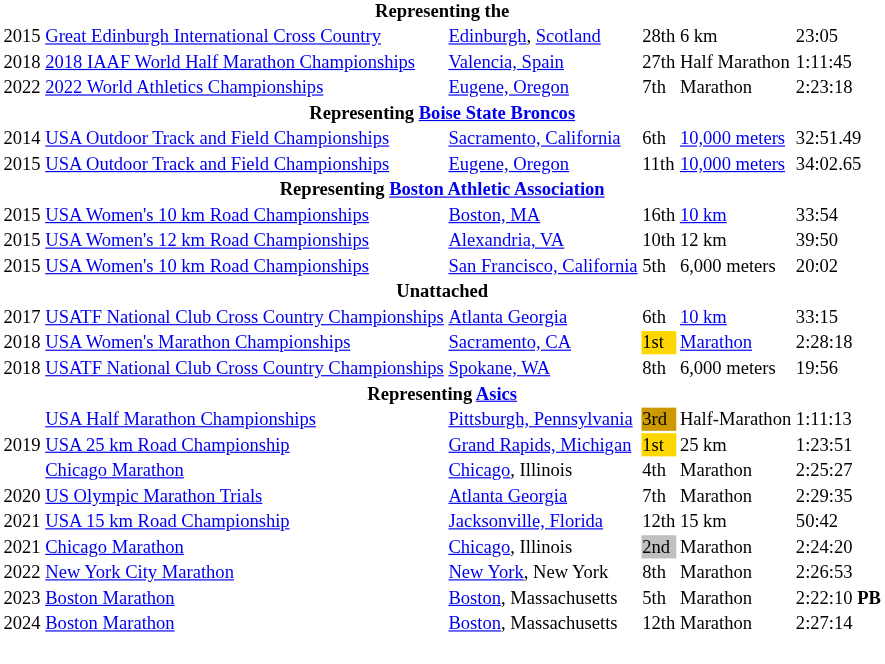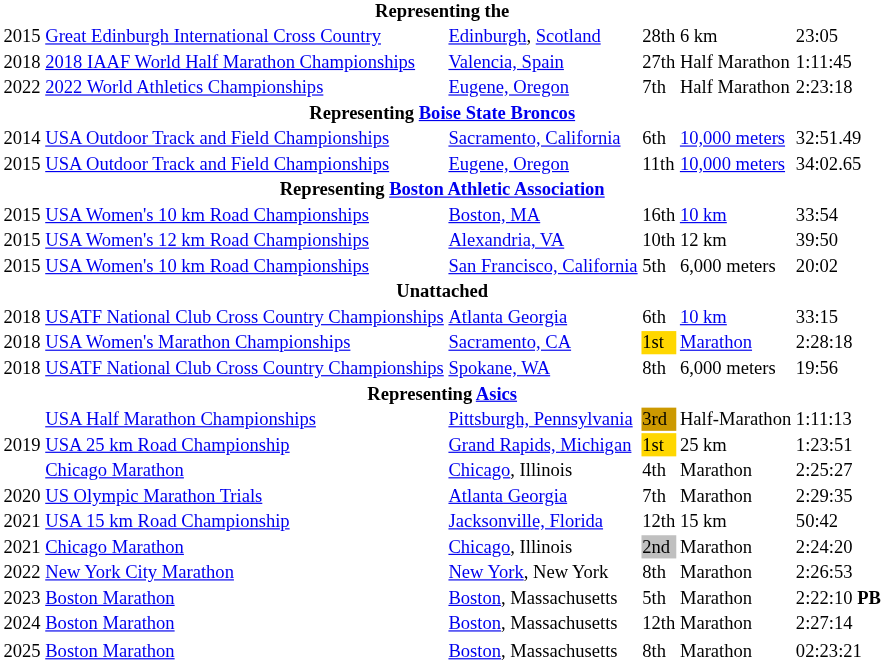 <table>
 <tr>
 <th colspan="6">Representing the </th>
 </tr>
 <tr>
 <td>2015</td>
 <td><a href='#'>Great Edinburgh International Cross Country</a></td>
 <td><a href='#'>Edinburgh</a>, <a href='#'>Scotland</a></td>
 <td>28th</td>
 <td>6 km</td>
 <td>23:05</td>
 </tr>
 <tr>
 <td>2018</td>
 <td><a href='#'>2018 IAAF World Half Marathon Championships</a></td>
 <td><a href='#'>Valencia, Spain</a></td>
 <td>27th</td>
 <td>Half Marathon</td>
 <td>1:11:45</td>
 </tr>
 <tr>
 <td>2022</td>
 <td><a href='#'>2022 World Athletics Championships</a></td>
 <td><a href='#'>Eugene, Oregon</a></td>
 <td>7th</td>
-<td>Marathon</td>
+<td>Half Marathon</td>
 <td>2:23:18  </td>
 </tr>
 <tr>
 <th colspan="6">Representing <a href='#'>Boise State Broncos</a></th>
 </tr>
 <tr>
 <td>2014</td>
 <td><a href='#'>USA Outdoor Track and Field Championships</a></td>
 <td><a href='#'>Sacramento, California</a></td>
 <td>6th</td>
 <td><a href='#'>10,000 meters</a></td>
 <td>32:51.49</td>
 </tr>
 <tr>
 <td>2015</td>
 <td><a href='#'>USA Outdoor Track and Field Championships</a></td>
 <td><a href='#'>Eugene, Oregon</a></td>
 <td>11th</td>
 <td><a href='#'>10,000 meters</a></td>
 <td>34:02.65</td>
 </tr>
 <tr>
 <th colspan="6">Representing <a href='#'>Boston Athletic Association</a></th>
 </tr>
 <tr>
 <td>2015</td>
 <td><a href='#'>USA Women's 10 km Road Championships</a></td>
 <td><a href='#'>Boston, MA</a></td>
 <td>16th</td>
 <td><a href='#'>10&nbsp;km</a></td>
 <td>33:54</td>
 </tr>
 <tr>
 <td>2015</td>
 <td><a href='#'>USA Women's 12 km Road Championships</a></td>
 <td><a href='#'>Alexandria, VA</a></td>
 <td>10th</td>
 <td>12 km</td>
 <td>39:50</td>
 </tr>
 <tr>
 <td>2015</td>
 <td><a href='#'>USA Women's 10 km Road Championships</a></td>
 <td><a href='#'>San Francisco, California</a></td>
 <td>5th</td>
 <td>6,000 meters</td>
 <td>20:02</td>
 </tr>
 <tr>
 <th colspan="6">Unattached</th>
 </tr>
 <tr>
-<td>2017</td>
+<td>2018</td>
 <td><a href='#'>USATF National Club Cross Country Championships</a></td>
 <td><a href='#'>Atlanta Georgia</a></td>
 <td>6th</td>
 <td><a href='#'>10&nbsp;km</a></td>
 <td>33:15</td>
 </tr>
 <tr>
 <td>2018</td>
 <td><a href='#'>USA Women's Marathon Championships</a></td>
 <td><a href='#'>Sacramento, CA</a></td>
 <td bgcolor=gold>1st</td>
 <td><a href='#'>Marathon</a></td>
 <td>2:28:18</td>
 </tr>
 <tr>
 <td>2018</td>
 <td><a href='#'>USATF National Club Cross Country Championships</a></td>
 <td><a href='#'>Spokane, WA</a></td>
 <td>8th</td>
 <td>6,000 meters</td>
 <td>19:56</td>
 </tr>
 <tr>
 <th colspan="6">Representing <a href='#'>Asics</a></th>
 </tr>
 <tr>
 <td rowspan=3>2019</td>
 <td><a href='#'>USA Half Marathon Championships</a></td>
 <td><a href='#'>Pittsburgh, Pennsylvania</a></td>
 <td bgcolor=cc9900>3rd</td>
 <td>Half-Marathon</td>
 <td>1:11:13</td>
 </tr>
 <tr>
 <td><a href='#'>USA 25 km Road Championship</a></td>
 <td><a href='#'>Grand Rapids, Michigan</a></td>
 <td bgcolor=gold>1st</td>
 <td>25 km</td>
 <td>1:23:51</td>
 </tr>
 <tr>
 <td><a href='#'>Chicago Marathon</a></td>
 <td><a href='#'>Chicago</a>, Illinois</td>
 <td>4th</td>
 <td>Marathon</td>
 <td>2:25:27</td>
 </tr>
 <tr>
 <td>2020</td>
 <td><a href='#'>US Olympic Marathon Trials</a></td>
 <td><a href='#'>Atlanta Georgia</a></td>
 <td>7th</td>
 <td>Marathon</td>
 <td>2:29:35</td>
 </tr>
 <tr>
 <td>2021</td>
 <td><a href='#'>USA 15 km Road Championship</a></td>
 <td><a href='#'>Jacksonville, Florida</a></td>
 <td>12th</td>
 <td>15 km</td>
 <td>50:42</td>
 </tr>
 <tr>
 <td>2021</td>
 <td><a href='#'>Chicago Marathon</a></td>
 <td><a href='#'>Chicago</a>, Illinois</td>
 <td bgcolor=silver>2nd</td>
 <td>Marathon</td>
 <td>2:24:20</td>
 </tr>
 <tr>
 <td>2022</td>
 <td><a href='#'>New York City Marathon</a></td>
 <td><a href='#'>New York</a>, New York</td>
 <td>8th</td>
 <td>Marathon</td>
 <td>2:26:53</td>
 </tr>
 <tr>
 <td>2023</td>
 <td><a href='#'>Boston Marathon</a></td>
 <td><a href='#'>Boston</a>, Massachusetts</td>
 <td>5th</td>
 <td>Marathon</td>
 <td>2:22:10 <strong>PB</strong></td>
 </tr>
 <tr>
 <td>2024</td>
 <td><a href='#'>Boston Marathon</a></td>
 <td><a href='#'>Boston</a>, Massachusetts</td>
 <td>12th</td>
 <td>Marathon</td>
 <td>2:27:14</td>
 </tr>
 <tr>
 </tr>
+<tr>
+<td>2025</td>
+<td><a href='#'>Boston Marathon</a></td>
+<td><a href='#'>Boston</a>, Massachusetts</td>
+<td>8th</td>
+<td>Marathon</td>
+<td>02:23:21</td>
+</tr>
 </table>
